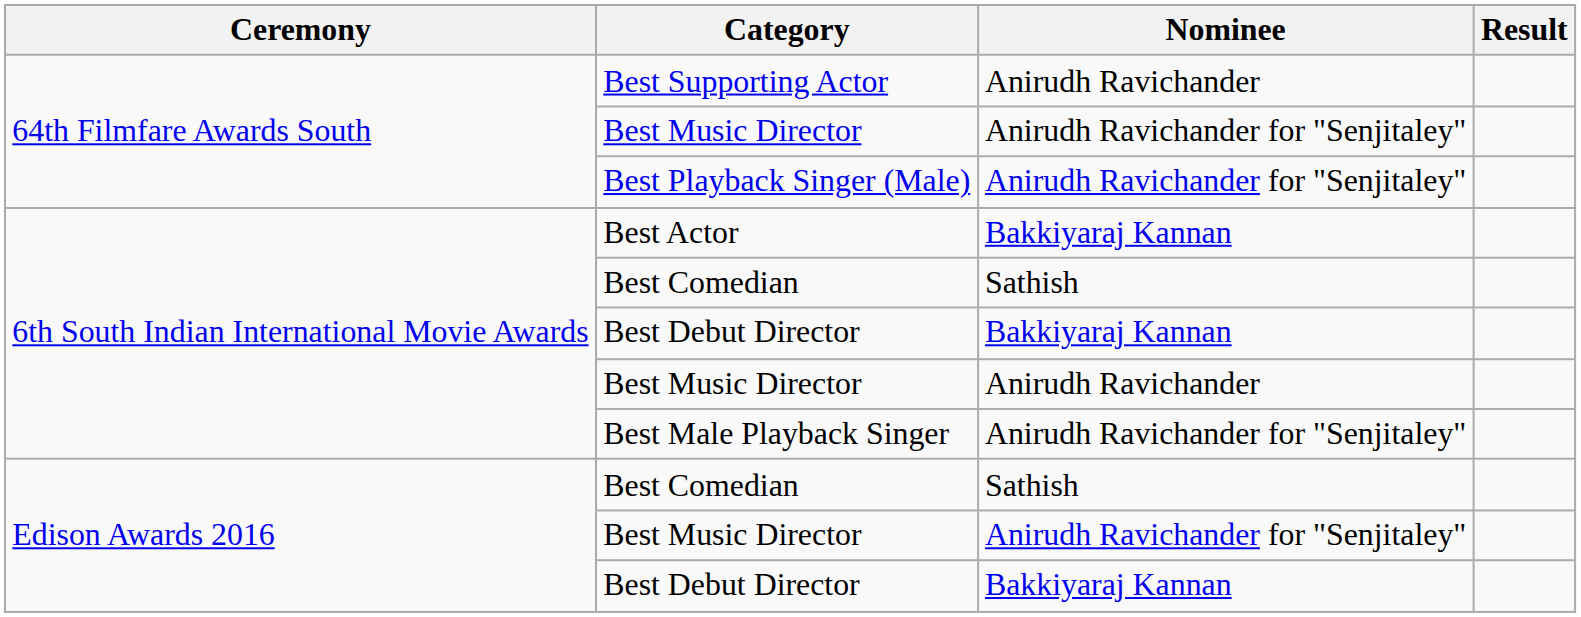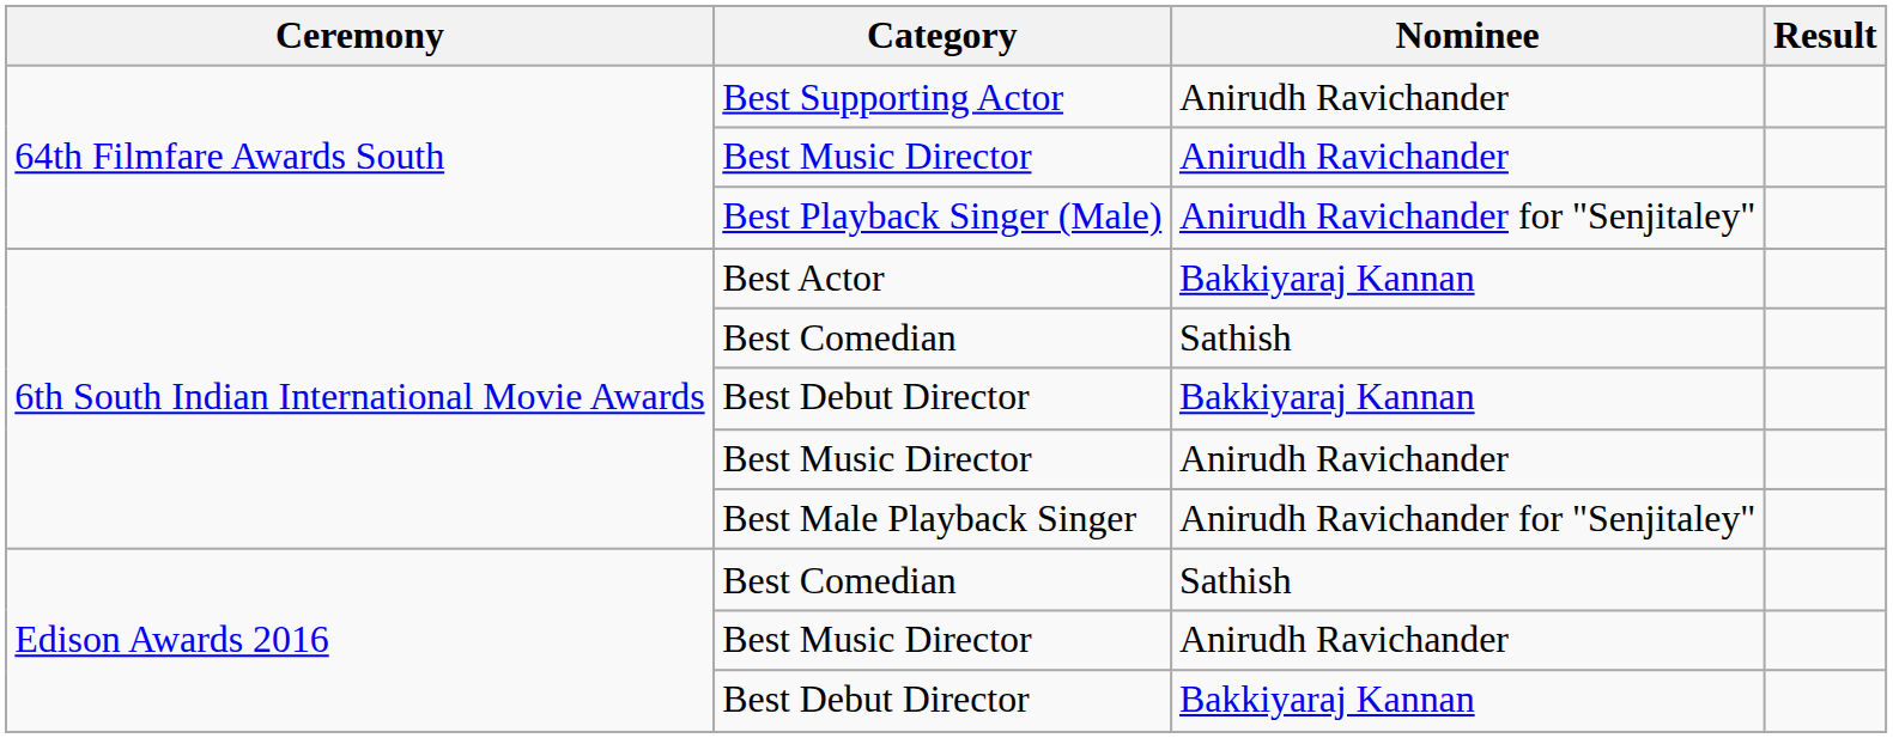 <table class="wikitable">
 <tr>
 <th>Ceremony</th>
 <th>Category</th>
 <th>Nominee</th>
 <th>Result</th>
 </tr>
 <tr>
 <td rowspan="3"><a href='#'>64th Filmfare Awards South</a></td>
 <td><a href='#'>Best Supporting Actor</a></td>
 <td>Anirudh Ravichander</td>
 <td></td>
 </tr>
 <tr>
 <td><a href='#'>Best Music Director</a></td>
-<td>Anirudh Ravichander for "Senjitaley"</td>
+<td><a href='#'>Anirudh Ravichander</a></td>
 <td></td>
 </tr>
 <tr>
 <td><a href='#'>Best Playback Singer (Male)</a></td>
 <td><a href='#'>Anirudh Ravichander</a> for "Senjitaley"</td>
 <td></td>
 </tr>
 <tr>
 <td rowspan="5"><a href='#'>6th South Indian International Movie Awards</a></td>
 <td>Best Actor</td>
 <td><a href='#'>Bakkiyaraj Kannan</a></td>
 <td></td>
 </tr>
 <tr>
 <td>Best Comedian</td>
 <td>Sathish</td>
 <td></td>
 </tr>
 <tr>
 <td>Best Debut Director</td>
 <td><a href='#'>Bakkiyaraj Kannan</a></td>
 <td></td>
 </tr>
 <tr>
 <td>Best Music Director</td>
 <td>Anirudh Ravichander</td>
 <td></td>
 </tr>
 <tr>
 <td>Best Male Playback Singer</td>
 <td>Anirudh Ravichander for "Senjitaley"</td>
 <td></td>
 </tr>
 <tr>
 <td rowspan="3"><a href='#'>Edison Awards 2016</a></td>
 <td>Best Comedian</td>
 <td>Sathish</td>
 <td></td>
 </tr>
 <tr>
 <td>Best Music Director</td>
-<td><a href='#'>Anirudh Ravichander</a> for "Senjitaley"</td>
+<td>Anirudh Ravichander</td>
 <td></td>
 </tr>
 <tr>
 <td>Best Debut Director</td>
 <td><a href='#'>Bakkiyaraj Kannan</a></td>
 <td></td>
 </tr>
 </table>
